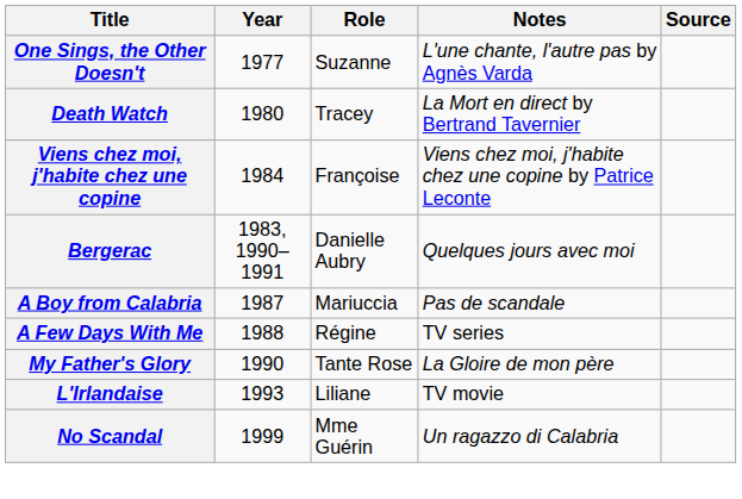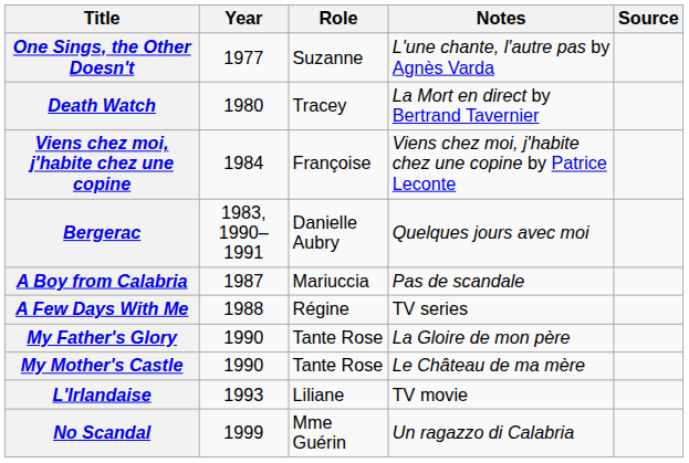 <table class="wikitable sortable plainrowheaders">
 <tr>
 <th scope="col">Title</th>
 <th scope="col">Year</th>
 <th scope="col">Role</th>
 <th scope="col" class="unsortable">Notes</th>
 <th scope="col" class="unsortable">Source</th>
 </tr>
 <tr>
 <th scope="row"><em><a href='#'>One Sings, the Other Doesn't</a></em></th>
 <td align="center">1977</td>
 <td>Suzanne</td>
 <td><em>L'une chante, l'autre pas</em> by <a href='#'>Agnès Varda</a></td>
 <td></td>
 </tr>
 <tr>
 <th scope="row"><em><a href='#'>Death Watch</a></em></th>
 <td align="center">1980</td>
 <td>Tracey</td>
 <td><em>La Mort en direct</em> by <a href='#'>Bertrand Tavernier</a></td>
 <td></td>
 </tr>
 <tr>
 <th scope="row"><em><a href='#'>Viens chez moi, j'habite chez une copine</a></em></th>
 <td align="center">1984</td>
 <td>Françoise</td>
 <td><em>Viens chez moi, j'habite chez une copine</em> by <a href='#'>Patrice Leconte</a></td>
 <td></td>
 </tr>
 <tr>
 <th scope="row"><em><a href='#'>Bergerac</a></em></th>
 <td align="center">1983, 1990–1991</td>
 <td>Danielle Aubry</td>
 <td><em>Quelques jours avec moi</em></td>
 <td></td>
 </tr>
 <tr>
 <th scope="row"><em><a href='#'>A Boy from Calabria</a></em></th>
 <td align="center">1987</td>
 <td>Mariuccia</td>
 <td><em>Pas de scandale</em></td>
 <td></td>
 </tr>
 <tr>
 <th scope="row"><em><a href='#'>A Few Days With Me</a></em></th>
 <td align="center">1988</td>
 <td>Régine</td>
 <td>TV series</td>
 <td></td>
 </tr>
 <tr>
 <th scope="row"><em><a href='#'>My Father's Glory</a></em></th>
 <td align="center">1990</td>
 <td>Tante Rose</td>
 <td><em>La Gloire de mon père</em></td>
 <td></td>
 </tr>
 <tr>
+<th scope="row"><em><a href='#'>My Mother's Castle</a></em></th>
+<td align="center">1990</td>
+<td>Tante Rose</td>
+<td><em>Le Château de ma mère</em></td>
+<td></td>
+</tr>
+<tr>
 <th scope="row"><em><a href='#'>L'Irlandaise</a></em></th>
 <td align="center">1993</td>
 <td>Liliane</td>
 <td>TV movie</td>
 <td></td>
 </tr>
 <tr>
 <th scope="row"><em><a href='#'>No Scandal</a></em></th>
 <td align="center">1999</td>
 <td>Mme Guérin</td>
 <td><em>Un ragazzo di Calabria</em></td>
 <td></td>
 </tr>
 </table>
